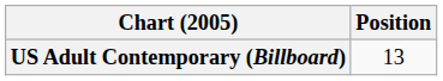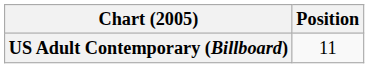 <table class="wikitable plainrowheaders" style="text-align:center">
 <tr>
 <th scope="col">Chart (2005)</th>
 <th scope="col">Position</th>
 </tr>
 <tr>
 <th scope="row">US Adult Contemporary (<em>Billboard</em>)</th>
-<td>13</td>
+<td>11</td>
 </tr>
 </table>
